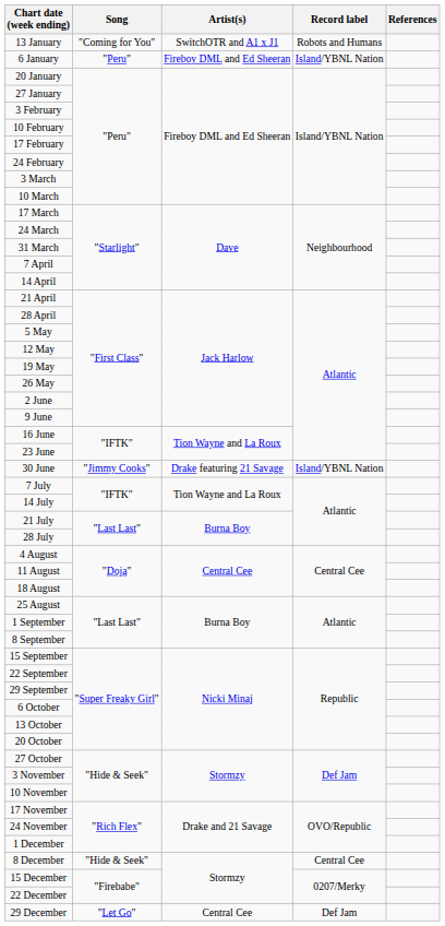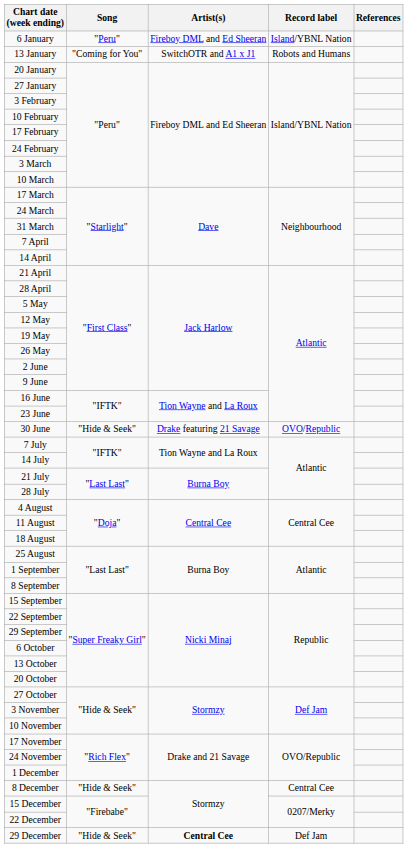 <table class="wikitable" style="font-size:97%; text-align:center;">
 <tr>
 <th>Chart date<br>(week ending)</th>
 <th>Song</th>
 <th>Artist(s)</th>
 <th>Record label</th>
 <th>References</th>
 </tr>
 <tr>
+<td>6 January</td>
+<td>"<a href='#'>Peru</a>"</td>
+<td><a href='#'>Fireboy DML</a> and <a href='#'>Ed Sheeran</a></td>
+<td><a href='#'>Island</a>/YBNL Nation</td>
+<td></td>
+</tr>
+<tr>
 <td>13 January</td>
 <td>"Coming for You"</td>
 <td>SwitchOTR and <a href='#'>A1 x J1</a></td>
 <td>Robots and Humans</td>
-<td></td>
-</tr>
-<tr>
-<td>6 January</td>
-<td>"<a href='#'>Peru</a>"</td>
-<td><a href='#'>Fireboy DML</a> and <a href='#'>Ed Sheeran</a></td>
-<td><a href='#'>Island</a>/YBNL Nation</td>
 <td></td>
 </tr>
 <tr>
 <td>20 January</td>
 <td rowspan=8>"Peru"</td>
 <td rowspan=8>Fireboy DML and Ed Sheeran</td>
 <td rowspan=8>Island/YBNL Nation</td>
 <td></td>
 </tr>
 <tr>
 <td>27 January</td>
 <td></td>
 </tr>
 <tr>
 <td>3 February</td>
 <td></td>
 </tr>
 <tr>
 <td>10 February</td>
 <td></td>
 </tr>
 <tr>
 <td>17 February</td>
 <td></td>
 </tr>
 <tr>
 <td>24 February</td>
 <td></td>
 </tr>
 <tr>
 <td>3 March</td>
 <td></td>
 </tr>
 <tr>
 <td>10 March</td>
 <td></td>
 </tr>
 <tr>
 <td>17 March </td>
 <td rowspan=5>"<a href='#'>Starlight</a>"</td>
 <td rowspan=5><a href='#'>Dave</a></td>
 <td rowspan=5>Neighbourhood</td>
 <td></td>
 </tr>
 <tr>
 <td>24 March </td>
 <td></td>
 </tr>
 <tr>
 <td>31 March </td>
 <td></td>
 </tr>
 <tr>
 <td>7 April </td>
 <td></td>
 </tr>
 <tr>
 <td>14 April</td>
 <td></td>
 </tr>
 <tr>
 <td>21 April</td>
 <td rowspan=8>"<a href='#'>First Class</a>"</td>
 <td rowspan=8><a href='#'>Jack Harlow</a></td>
 <td rowspan=10><a href='#'>Atlantic</a></td>
 <td></td>
 </tr>
 <tr>
 <td>28 April</td>
 <td></td>
 </tr>
 <tr>
 <td>5 May</td>
 <td></td>
 </tr>
 <tr>
 <td>12 May</td>
 <td></td>
 </tr>
 <tr>
 <td>19 May</td>
 <td></td>
 </tr>
 <tr>
 <td>26 May</td>
 <td></td>
 </tr>
 <tr>
 <td>2 June</td>
 <td></td>
 </tr>
 <tr>
 <td>9 June</td>
 <td></td>
 </tr>
 <tr>
 <td>16 June</td>
 <td rowspan=2>"IFTK"</td>
 <td rowspan=2><a href='#'>Tion Wayne</a> and <a href='#'>La Roux</a></td>
 <td></td>
 </tr>
 <tr>
 <td>23 June</td>
 <td></td>
 </tr>
 <tr>
 <td>30 June</td>
-<td>"<a href='#'>Jimmy Cooks</a>"</td>
+<td>"Hide & Seek"</td>
 <td><a href='#'>Drake</a> featuring <a href='#'>21 Savage</a></td>
-<td><a href='#'>Island</a>/YBNL Nation</td>
+<td><a href='#'>OVO</a>/<a href='#'>Republic</a></td>
 <td></td>
 </tr>
 <tr>
 <td>7 July</td>
 <td rowspan=2>"IFTK"</td>
 <td rowspan=2>Tion Wayne and La Roux</td>
 <td rowspan=4>Atlantic</td>
 <td></td>
 </tr>
 <tr>
 <td>14 July</td>
 <td></td>
 </tr>
 <tr>
 <td>21 July </td>
 <td rowspan=2>"<a href='#'>Last Last</a>"</td>
 <td rowspan=2><a href='#'>Burna Boy</a></td>
 <td></td>
 </tr>
 <tr>
 <td>28 July</td>
 <td></td>
 </tr>
 <tr>
 <td>4 August</td>
 <td rowspan=3>"<a href='#'>Doja</a>"</td>
 <td rowspan=3><a href='#'>Central Cee</a></td>
 <td rowspan=3>Central Cee</td>
 <td></td>
 </tr>
 <tr>
 <td>11 August</td>
 <td></td>
 </tr>
 <tr>
 <td>18 August</td>
 <td></td>
 </tr>
 <tr>
 <td>25 August</td>
 <td rowspan=3>"Last Last"</td>
 <td rowspan=3>Burna Boy</td>
 <td rowspan=3>Atlantic</td>
 <td></td>
 </tr>
 <tr>
 <td>1 September</td>
 <td></td>
 </tr>
 <tr>
 <td>8 September</td>
 <td></td>
 </tr>
 <tr>
 <td>15 September</td>
 <td rowspan=6>"<a href='#'>Super Freaky Girl</a>"</td>
 <td rowspan=6><a href='#'>Nicki Minaj</a></td>
 <td rowspan=6>Republic</td>
 <td></td>
 </tr>
 <tr>
 <td>22 September</td>
 <td></td>
 </tr>
 <tr>
 <td>29 September</td>
 <td></td>
 </tr>
 <tr>
 <td>6 October</td>
 <td></td>
 </tr>
 <tr>
 <td>13 October</td>
 <td></td>
 </tr>
 <tr>
 <td>20 October</td>
 <td></td>
 </tr>
 <tr>
 <td>27 October</td>
 <td rowspan=3>"Hide & Seek"</td>
 <td rowspan=3><a href='#'>Stormzy</a></td>
 <td rowspan=3><a href='#'>Def Jam</a></td>
 <td></td>
 </tr>
 <tr>
 <td>3 November</td>
 <td></td>
 </tr>
 <tr>
 <td>10 November</td>
 <td></td>
 </tr>
 <tr>
 <td>17 November</td>
 <td rowspan=3>"<a href='#'>Rich Flex</a>"</td>
 <td rowspan=3>Drake and 21 Savage</td>
 <td rowspan=3>OVO/Republic</td>
 <td></td>
 </tr>
 <tr>
 <td>24 November</td>
 <td></td>
 </tr>
 <tr>
 <td>1 December</td>
 <td></td>
 </tr>
 <tr>
 <td>8 December </td>
 <td>"Hide & Seek"</td>
 <td rowspan=3>Stormzy</td>
 <td>Central Cee</td>
 <td></td>
 </tr>
 <tr>
 <td>15 December </td>
 <td rowspan=2>"Firebabe"</td>
 <td rowspan=2>0207/Merky</td>
 <td></td>
 </tr>
 <tr>
 <td>22 December </td>
 <td></td>
 </tr>
 <tr>
 <td>29 December</td>
-<td>"<a href='#'>Let Go</a>"</td>
-<td>Central Cee</td>
+<td>"Hide & Seek"</td>
+<td><strong>Central Cee</strong></td>
 <td>Def Jam</td>
 <td></td>
 </tr>
 </table>
